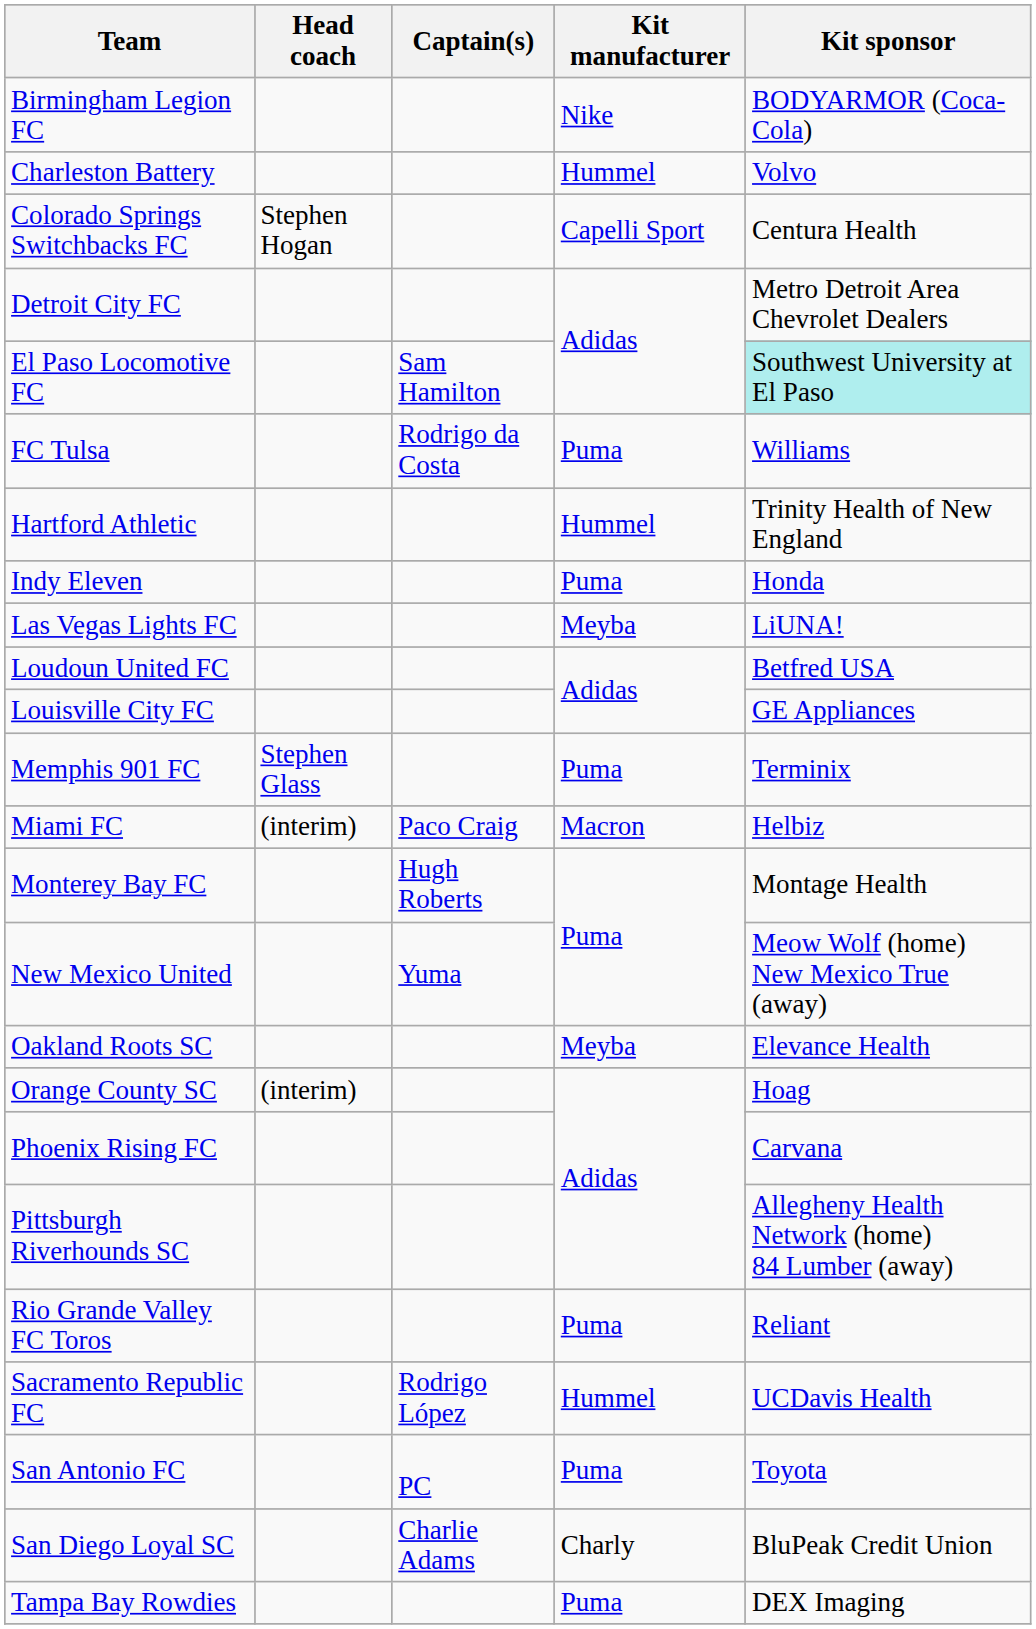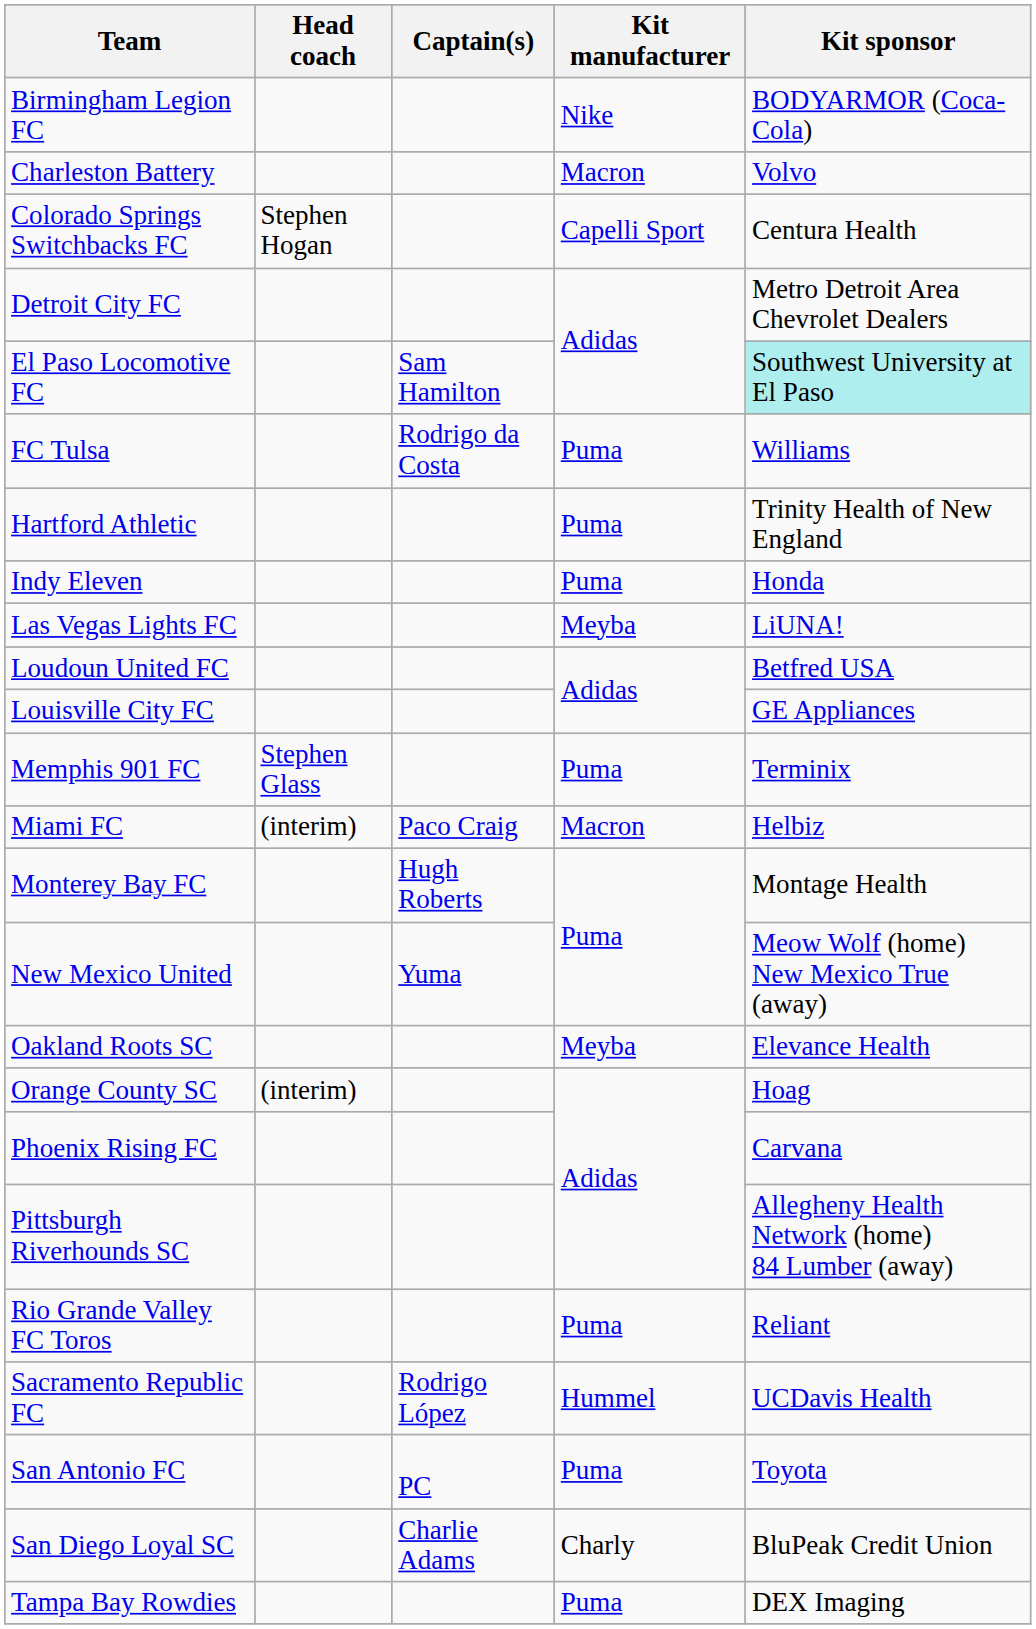 <table class="wikitable sortable" style="text-align: left;">
 <tr>
 <th>Team</th>
 <th>Head coach</th>
 <th>Captain(s)</th>
 <th>Kit manufacturer</th>
 <th>Kit sponsor</th>
 </tr>
 <tr>
 <td><a href='#'>Birmingham Legion FC</a></td>
 <td> </td>
 <td> </td>
 <td><a href='#'>Nike</a></td>
 <td><a href='#'>BODYARMOR</a> (<a href='#'>Coca-Cola</a>)</td>
 </tr>
 <tr>
 <td><a href='#'>Charleston Battery</a></td>
 <td> </td>
 <td> </td>
-<td><a href='#'>Hummel</a></td>
+<td><a href='#'>Macron</a></td>
 <td><a href='#'>Volvo</a></td>
 </tr>
 <tr>
 <td><a href='#'>Colorado Springs Switchbacks FC</a></td>
 <td> Stephen Hogan</td>
 <td></td>
 <td><a href='#'>Capelli Sport</a></td>
 <td>Centura Health</td>
 </tr>
 <tr>
 <td><a href='#'>Detroit City FC</a></td>
 <td> </td>
 <td> </td>
 <td rowspan=2><a href='#'>Adidas</a></td>
 <td>Metro Detroit Area Chevrolet Dealers</td>
 </tr>
 <tr>
 <td><a href='#'>El Paso Locomotive FC</a></td>
 <td> </td>
 <td> <a href='#'>Sam Hamilton</a></td>
 <td style="background: paleturquoise;">Southwest University at El Paso</td>
 </tr>
 <tr>
 <td><a href='#'>FC Tulsa</a></td>
 <td> </td>
 <td> <a href='#'>Rodrigo da Costa</a></td>
 <td><a href='#'>Puma</a></td>
 <td><a href='#'>Williams</a></td>
 </tr>
 <tr>
 <td><a href='#'>Hartford Athletic</a></td>
 <td> </td>
 <td> </td>
-<td><a href='#'>Hummel</a></td>
+<td><a href='#'>Puma</a></td>
 <td>Trinity Health of New England</td>
 </tr>
 <tr>
 <td><a href='#'>Indy Eleven</a></td>
 <td> </td>
 <td> </td>
 <td><a href='#'>Puma</a></td>
 <td><a href='#'>Honda</a></td>
 </tr>
 <tr>
 <td><a href='#'>Las Vegas Lights FC</a></td>
 <td> </td>
 <td> </td>
 <td><a href='#'>Meyba</a></td>
 <td><a href='#'>LiUNA!</a></td>
 </tr>
 <tr>
 <td><a href='#'>Loudoun United FC</a></td>
 <td> </td>
 <td> <br> </td>
 <td rowspan=2><a href='#'>Adidas</a></td>
 <td><a href='#'>Betfred USA</a></td>
 </tr>
 <tr>
 <td><a href='#'>Louisville City FC</a></td>
 <td> </td>
 <td> <br>  </td>
 <td><a href='#'>GE Appliances</a></td>
 </tr>
 <tr>
 <td><a href='#'>Memphis 901 FC</a></td>
 <td> <a href='#'>Stephen Glass</a></td>
 <td> </td>
 <td><a href='#'>Puma</a></td>
 <td><a href='#'>Terminix</a></td>
 </tr>
 <tr>
 <td><a href='#'>Miami FC</a></td>
 <td>  (interim)</td>
 <td> <a href='#'>Paco Craig</a></td>
 <td><a href='#'>Macron</a></td>
 <td><a href='#'>Helbiz</a></td>
 </tr>
 <tr>
 <td><a href='#'>Monterey Bay FC</a></td>
 <td> </td>
 <td> <a href='#'>Hugh Roberts</a></td>
 <td rowspan=2><a href='#'>Puma</a></td>
 <td>Montage Health</td>
 </tr>
 <tr>
 <td><a href='#'>New Mexico United</a></td>
 <td> </td>
 <td> <a href='#'>Yuma</a></td>
 <td><a href='#'>Meow Wolf</a> (home)<br><a href='#'>New Mexico True</a> (away)</td>
 </tr>
 <tr>
 <td><a href='#'>Oakland Roots SC</a></td>
 <td> </td>
 <td> <br>  </td>
 <td><a href='#'>Meyba</a></td>
 <td><a href='#'>Elevance Health</a></td>
 </tr>
 <tr>
 <td><a href='#'>Orange County SC</a></td>
 <td>  (interim)</td>
 <td> <br>  </td>
 <td rowspan=3><a href='#'>Adidas</a></td>
 <td><a href='#'>Hoag</a></td>
 </tr>
 <tr>
 <td><a href='#'>Phoenix Rising FC</a></td>
 <td> </td>
 <td> <br> <br> </td>
 <td><a href='#'>Carvana</a></td>
 </tr>
 <tr>
 <td><a href='#'>Pittsburgh Riverhounds SC</a></td>
 <td> </td>
 <td> </td>
 <td><a href='#'>Allegheny Health Network</a> (home)<br><a href='#'>84 Lumber</a> (away)</td>
 </tr>
 <tr>
 <td><a href='#'>Rio Grande Valley FC Toros</a></td>
 <td> </td>
 <td> </td>
 <td><a href='#'>Puma</a></td>
 <td><a href='#'>Reliant</a></td>
 </tr>
 <tr>
 <td><a href='#'>Sacramento Republic FC</a></td>
 <td> </td>
 <td> <a href='#'>Rodrigo López</a></td>
 <td><a href='#'>Hummel</a></td>
 <td><a href='#'>UCDavis Health</a></td>
 </tr>
 <tr>
 <td><a href='#'>San Antonio FC</a></td>
 <td> </td>
 <td>  <br>  <a href='#'>PC</a></td>
 <td><a href='#'>Puma</a></td>
 <td><a href='#'>Toyota</a></td>
 </tr>
 <tr>
 <td><a href='#'>San Diego Loyal SC</a></td>
 <td> </td>
 <td> <a href='#'>Charlie Adams</a></td>
 <td>Charly</td>
 <td>BluPeak Credit Union</td>
 </tr>
 <tr>
 <td><a href='#'>Tampa Bay Rowdies</a></td>
 <td> </td>
 <td> </td>
 <td><a href='#'>Puma</a></td>
 <td>DEX Imaging</td>
 </tr>
 </table>
